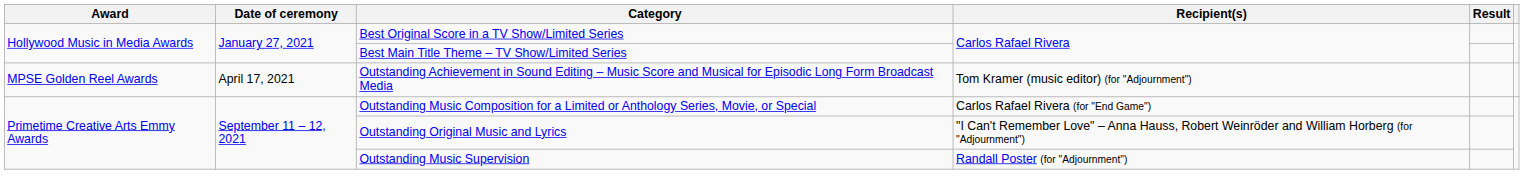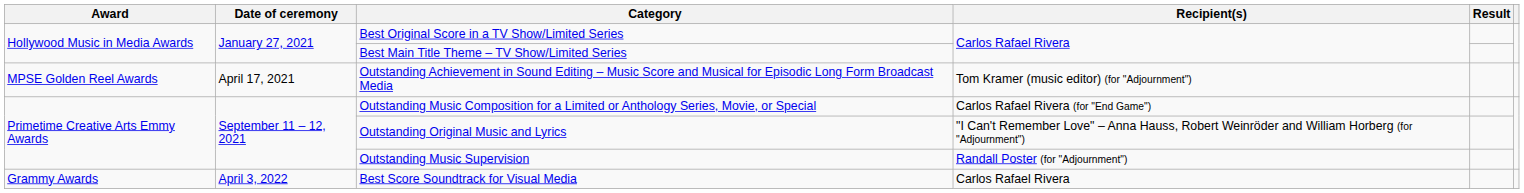 <table class="wikitable plainrowheaders sortable">
 <tr>
 <th scope="col">Award</th>
 <th scope="col">Date of ceremony</th>
 <th scope="col">Category</th>
 <th scope="col">Recipient(s)</th>
 <th scope="col">Result</th>
 <th scope="col" class="unsortable"></th>
 </tr>
 <tr>
 <td rowspan="2"><a href='#'>Hollywood Music in Media Awards</a></td>
 <td rowspan="2"><a href='#'>January 27, 2021</a></td>
 <td><a href='#'>Best Original Score in a TV Show/Limited Series</a></td>
 <td rowspan="2"><a href='#'>Carlos Rafael Rivera</a></td>
 <td></td>
 <td rowspan="2" style="text-align:center;"></td>
 </tr>
 <tr>
 <td><a href='#'>Best Main Title Theme – TV Show/Limited Series</a></td>
 <td></td>
 </tr>
 <tr>
 <td><a href='#'>MPSE Golden Reel Awards</a></td>
 <td>April 17, 2021</td>
 <td><a href='#'>Outstanding Achievement in Sound Editing – Music Score and Musical for Episodic Long Form Broadcast Media</a></td>
 <td>Tom Kramer (music editor) <small>(for "Adjournment")</small></td>
 <td></td>
 <td style="text-align:center;"></td>
 </tr>
 <tr>
 <td rowspan="3"><a href='#'>Primetime Creative Arts Emmy Awards</a></td>
 <td rowspan="3"><a href='#'>September 11 – 12, 2021</a></td>
 <td><a href='#'>Outstanding Music Composition for a Limited or Anthology Series, Movie, or Special</a></td>
 <td>Carlos Rafael Rivera <small>(for "End Game")</small></td>
 <td></td>
 <td rowspan="3" style="text-align:center;"></td>
 </tr>
 <tr>
 <td><a href='#'>Outstanding Original Music and Lyrics</a></td>
 <td>"I Can't Remember Love" – Anna Hauss, Robert Weinröder and William Horberg <small>(for "Adjournment")</small></td>
 <td></td>
 </tr>
 <tr>
 <td><a href='#'>Outstanding Music Supervision</a></td>
 <td><a href='#'>Randall Poster</a> <small>(for "Adjournment")</small></td>
 <td></td>
 </tr>
+<tr>
+<td><a href='#'>Grammy Awards</a></td>
+<td><a href='#'>April 3, 2022</a></td>
+<td><a href='#'>Best Score Soundtrack for Visual Media</a></td>
+<td>Carlos Rafael Rivera</td>
+<td></td>
+<td style="text-align:center;"></td>
+</tr>
 </table>
